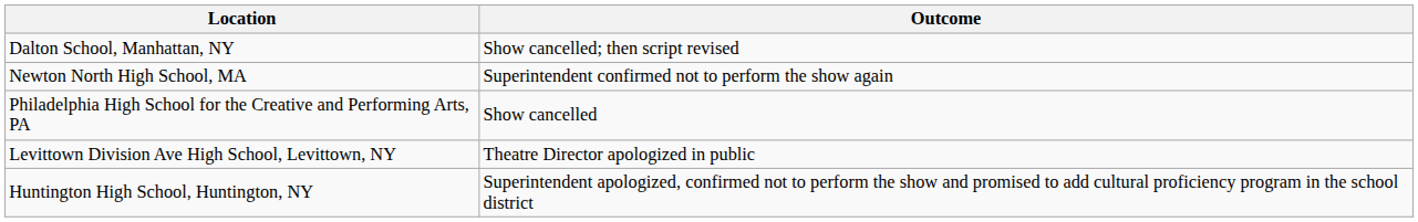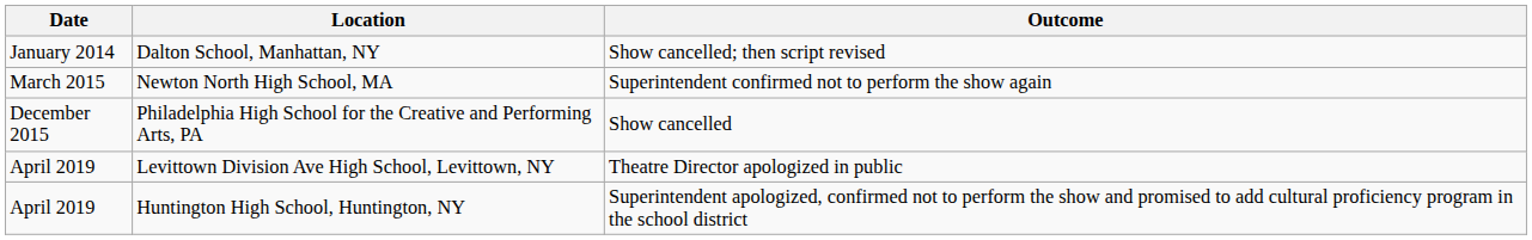 <table class="wikitable">
 <tr>
+<th><strong>Date</strong></th>
 <th><strong>Location</strong></th>
 <th><strong>Outcome</strong></th>
 </tr>
 <tr>
+<td>January 2014</td>
 <td>Dalton School, Manhattan, NY</td>
 <td>Show cancelled; then script revised</td>
 </tr>
 <tr>
+<td>March 2015</td>
 <td>Newton North High School, MA</td>
 <td>Superintendent confirmed not to perform the show again</td>
 </tr>
 <tr>
+<td>December 2015</td>
 <td>Philadelphia High School for the Creative and Performing Arts, PA</td>
 <td>Show cancelled</td>
 </tr>
 <tr>
+<td>April 2019</td>
 <td>Levittown Division Ave High School, Levittown, NY</td>
 <td>Theatre Director apologized in public</td>
 </tr>
 <tr>
+<td>April 2019</td>
 <td>Huntington High School, Huntington, NY</td>
 <td>Superintendent apologized, confirmed not to perform the show and promised to add cultural proficiency program in the school district</td>
 </tr>
 </table>
